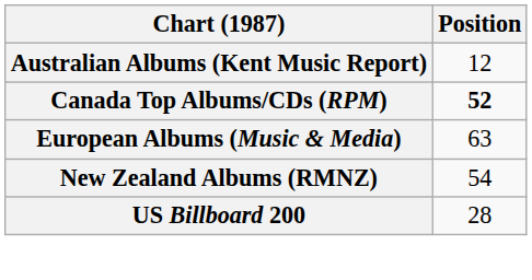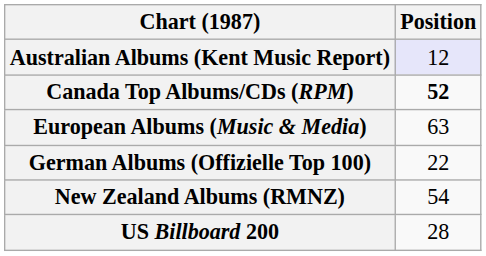 <table class="wikitable sortable plainrowheaders" style="text-align:center">
 <tr>
 <th scope="col">Chart (1987)</th>
 <th scope="col">Position</th>
 </tr>
 <tr>
 <th scope="row">Australian Albums (Kent Music Report)</th>
-<td>12</td>
+<td style="background: lavender;">12</td>
 </tr>
 <tr>
 <th scope="row">Canada Top Albums/CDs (<em>RPM</em>)</th>
 <td><strong>52</strong></td>
 </tr>
 <tr>
 <th scope="row">European Albums (<em>Music & Media</em>)</th>
 <td>63</td>
 </tr>
 <tr>
+<th scope="row">German Albums (Offizielle Top 100)</th>
+<td>22</td>
+</tr>
+<tr>
 <th scope="row">New Zealand Albums (RMNZ)</th>
 <td>54</td>
 </tr>
 <tr>
 <th scope="row">US <em>Billboard</em> 200</th>
 <td>28</td>
 </tr>
 </table>
